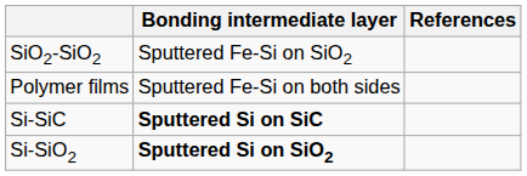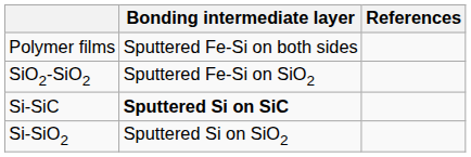 <table class="wikitable">
 <tr>
 <th></th>
 <th>Bonding intermediate layer</th>
 <th>References</th>
 </tr>
 <tr>
-<td>SiO<sub>2</sub>-SiO<sub>2</sub></td>
-<td>Sputtered Fe-Si on SiO<sub>2</sub></td>
+<td>Polymer films</td>
+<td>Sputtered Fe-Si on both sides</td>
 <td></td>
 </tr>
 <tr>
-<td>Polymer films</td>
-<td>Sputtered Fe-Si on both sides</td>
+<td>SiO<sub>2</sub>-SiO<sub>2</sub></td>
+<td>Sputtered Fe-Si on SiO<sub>2</sub></td>
 <td></td>
 </tr>
 <tr>
 <td>Si-SiC</td>
 <td><strong>Sputtered Si on SiC</strong></td>
 <td></td>
 </tr>
 <tr>
 <td>Si-SiO<sub>2</sub></td>
-<td><strong>Sputtered Si on SiO<sub>2</sub></strong></td>
+<td>Sputtered Si on SiO<sub>2</sub></td>
 <td></td>
 </tr>
 </table>
